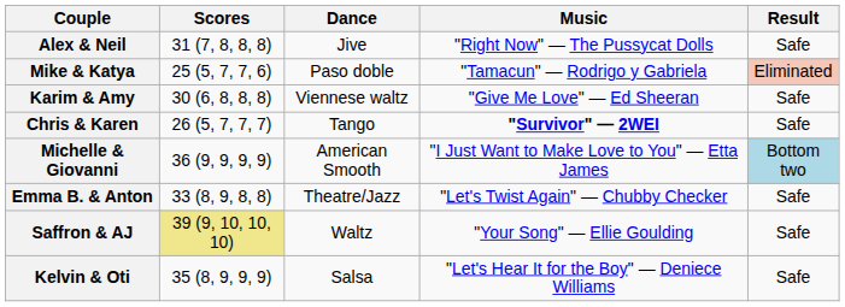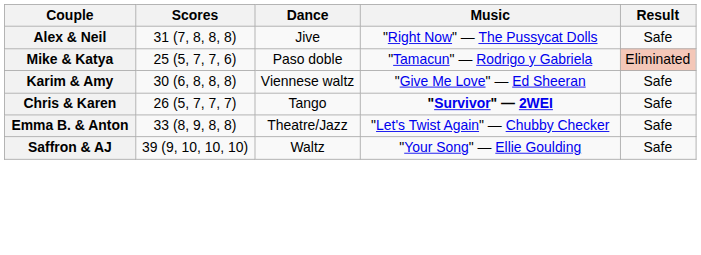 <table class="wikitable sortable" style="text-align:center; width: 90%">
 <tr>
 <th scope="col">Couple</th>
 <th scope="col">Scores</th>
 <th scope="col" class="unsortable">Dance</th>
 <th scope="col" class="unsortable">Music</th>
 <th scope="col" class="unsortable">Result</th>
 </tr>
 <tr>
 <th scope="row">Alex & Neil</th>
 <td>31 (7, 8, 8, 8)</td>
 <td>Jive</td>
 <td>"<a href='#'>Right Now</a>" — <a href='#'>The Pussycat Dolls</a></td>
 <td>Safe</td>
 </tr>
 <tr>
 <th scope="row">Mike & Katya</th>
 <td>25 (5, 7, 7, 6)</td>
 <td>Paso doble</td>
 <td>"<a href='#'>Tamacun</a>" — <a href='#'>Rodrigo y Gabriela</a></td>
 <td bgcolor="f4c7b8">Eliminated</td>
 </tr>
 <tr>
 <th scope="row">Karim & Amy</th>
 <td>30 (6, 8, 8, 8)</td>
 <td>Viennese waltz</td>
 <td>"<a href='#'>Give Me Love</a>" — <a href='#'>Ed Sheeran</a></td>
 <td>Safe</td>
 </tr>
 <tr>
 <th scope="row">Chris & Karen</th>
 <td>26 (5, 7, 7, 7)</td>
 <td>Tango</td>
 <td><strong>"<a href='#'>Survivor</a>" — <a href='#'>2WEI</a></strong></td>
 <td>Safe</td>
 </tr>
 <tr>
-<th scope="row">Michelle & Giovanni</th>
-<td>36 (9, 9, 9, 9)</td>
-<td>American Smooth</td>
-<td>"<a href='#'>I Just Want to Make Love to You</a>" — <a href='#'>Etta James</a></td>
-<td bgcolor="lightblue">Bottom two</td>
-</tr>
-<tr>
 <th scope="row">Emma B. & Anton</th>
 <td>33 (8, 9, 8, 8)</td>
 <td>Theatre/Jazz</td>
 <td>"<a href='#'>Let's Twist Again</a>" — <a href='#'>Chubby Checker</a></td>
 <td>Safe</td>
 </tr>
 <tr>
 <th scope="row">Saffron & AJ</th>
-<td style="background: khaki;">39 (9, 10, 10, 10)</td>
+<td>39 (9, 10, 10, 10)</td>
 <td>Waltz</td>
 <td>"<a href='#'>Your Song</a>" — <a href='#'>Ellie Goulding</a></td>
 <td>Safe</td>
 </tr>
-<tr>
-<th scope="row">Kelvin & Oti</th>
-<td>35 (8, 9, 9, 9)</td>
-<td>Salsa</td>
-<td>"<a href='#'>Let's Hear It for the Boy</a>" — <a href='#'>Deniece Williams</a></td>
-<td>Safe</td>
-</tr>
 </table>
